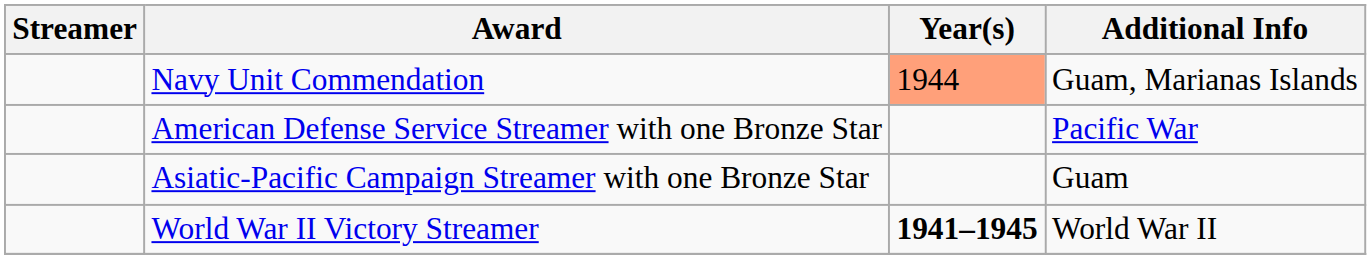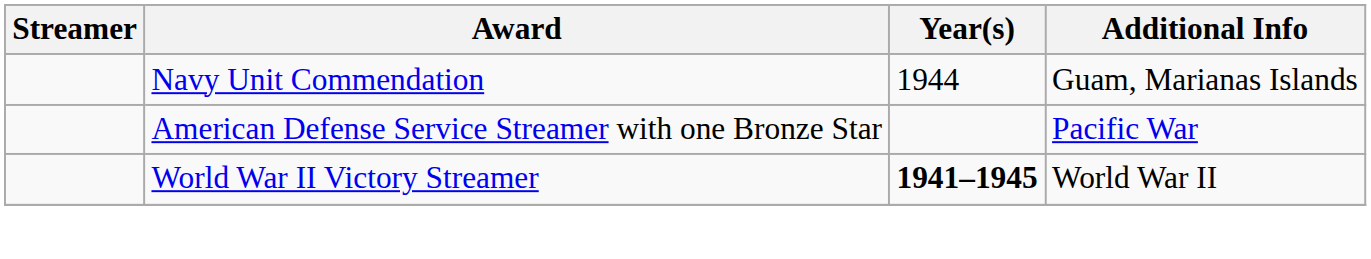 <table class=wikitable>
 <tr>
 <th>Streamer</th>
 <th>Award</th>
 <th>Year(s)</th>
 <th>Additional Info</th>
 </tr>
 <tr>
 <td></td>
 <td><a href='#'>Navy Unit Commendation</a></td>
-<td style="background: lightsalmon;">1944</td>
+<td>1944</td>
 <td>Guam, Marianas Islands</td>
 </tr>
 <tr>
 <td></td>
 <td><a href='#'>American Defense Service Streamer</a> with one Bronze Star</td>
 <td><br></td>
 <td><a href='#'>Pacific War</a></td>
 </tr>
 <tr>
 <td></td>
-<td><a href='#'>Asiatic-Pacific Campaign Streamer</a> with one Bronze Star</td>
-<td><br></td>
-<td>Guam</td>
-</tr>
-<tr>
-<td></td>
 <td><a href='#'>World War II Victory Streamer</a></td>
 <td><strong>1941–1945</strong></td>
 <td>World War II</td>
 </tr>
 <tr>
 </tr>
 </table>
